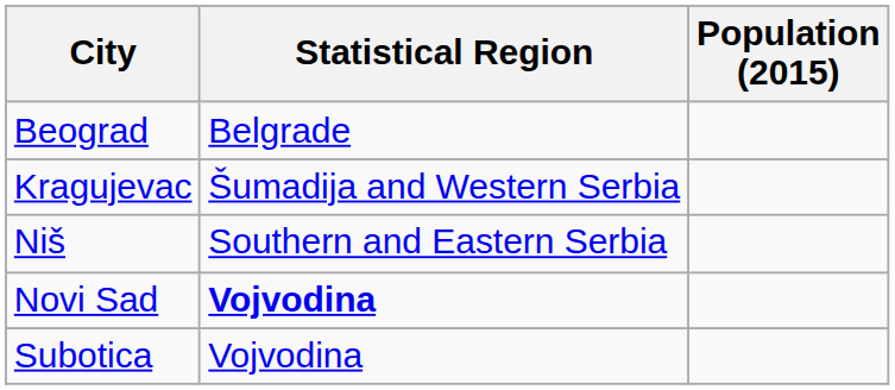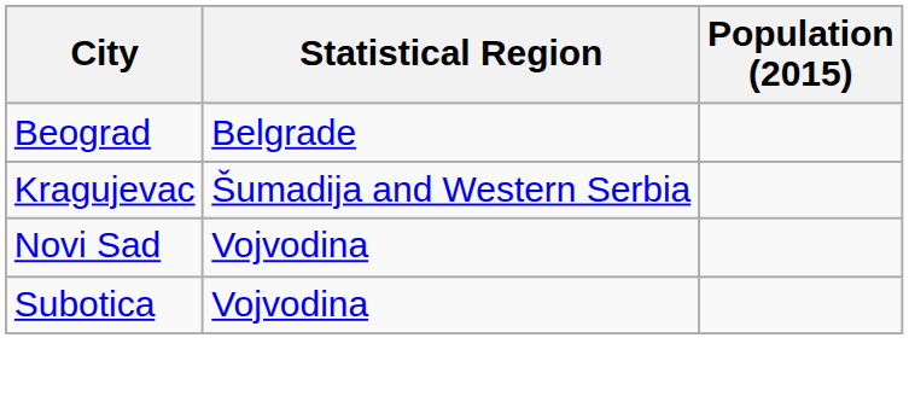 <table class="wikitable sortable sticky-header col3right">
 <tr>
 <th>City</th>
 <th>Statistical Region</th>
 <th>Population<br>(2015)</th>
 </tr>
 <tr>
 <td><a href='#'>Beograd</a></td>
 <td><a href='#'>Belgrade</a></td>
 <td></td>
 </tr>
 <tr>
 <td><a href='#'>Kragujevac</a></td>
 <td><a href='#'>Šumadija and Western Serbia</a></td>
 <td></td>
 </tr>
 <tr>
-<td><a href='#'>Niš</a></td>
-<td><a href='#'>Southern and Eastern Serbia</a></td>
-<td></td>
-</tr>
-<tr>
 <td><a href='#'>Novi Sad</a></td>
-<td><strong><a href='#'>Vojvodina</a></strong></td>
+<td><a href='#'>Vojvodina</a></td>
 <td></td>
 </tr>
 <tr>
 <td><a href='#'>Subotica</a></td>
 <td><a href='#'>Vojvodina</a></td>
 <td></td>
 </tr>
 </table>
